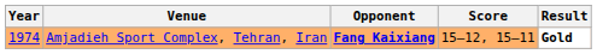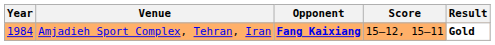 <table class="sortable wikitable" style="font-size: 90%;">
 <tr>
 <th>Year</th>
 <th>Venue</th>
 <th>Opponent</th>
 <th>Score</th>
 <th>Result</th>
 </tr>
 <tr style="background:#FFB069">
-<td align="center"><a href='#'>1974</a></td>
+<td align="center"><a href='#'>1984</a></td>
 <td align="left"><a href='#'>Amjadieh Sport Complex</a>, <a href='#'>Tehran</a>, <a href='#'>Iran</a></td>
 <td align="left"><strong> <a href='#'>Fang Kaixiang</a></strong></td>
 <td align="left">15–12, 15–11</td>
 <td style="text-align:left; background:white"> <strong>Gold</strong></td>
 </tr>
 </table>
